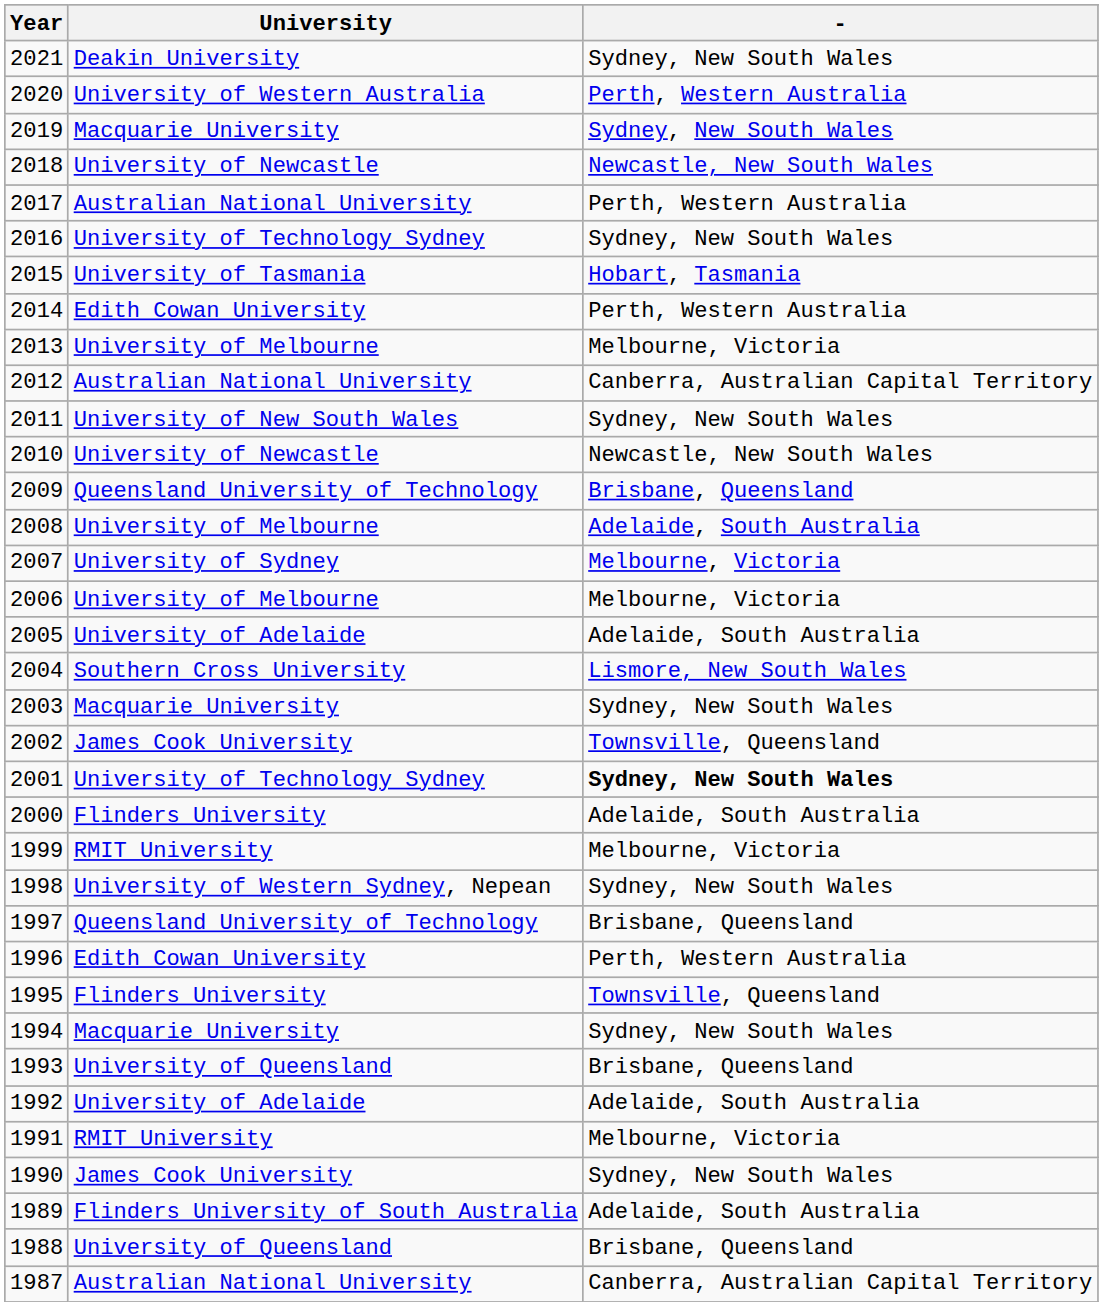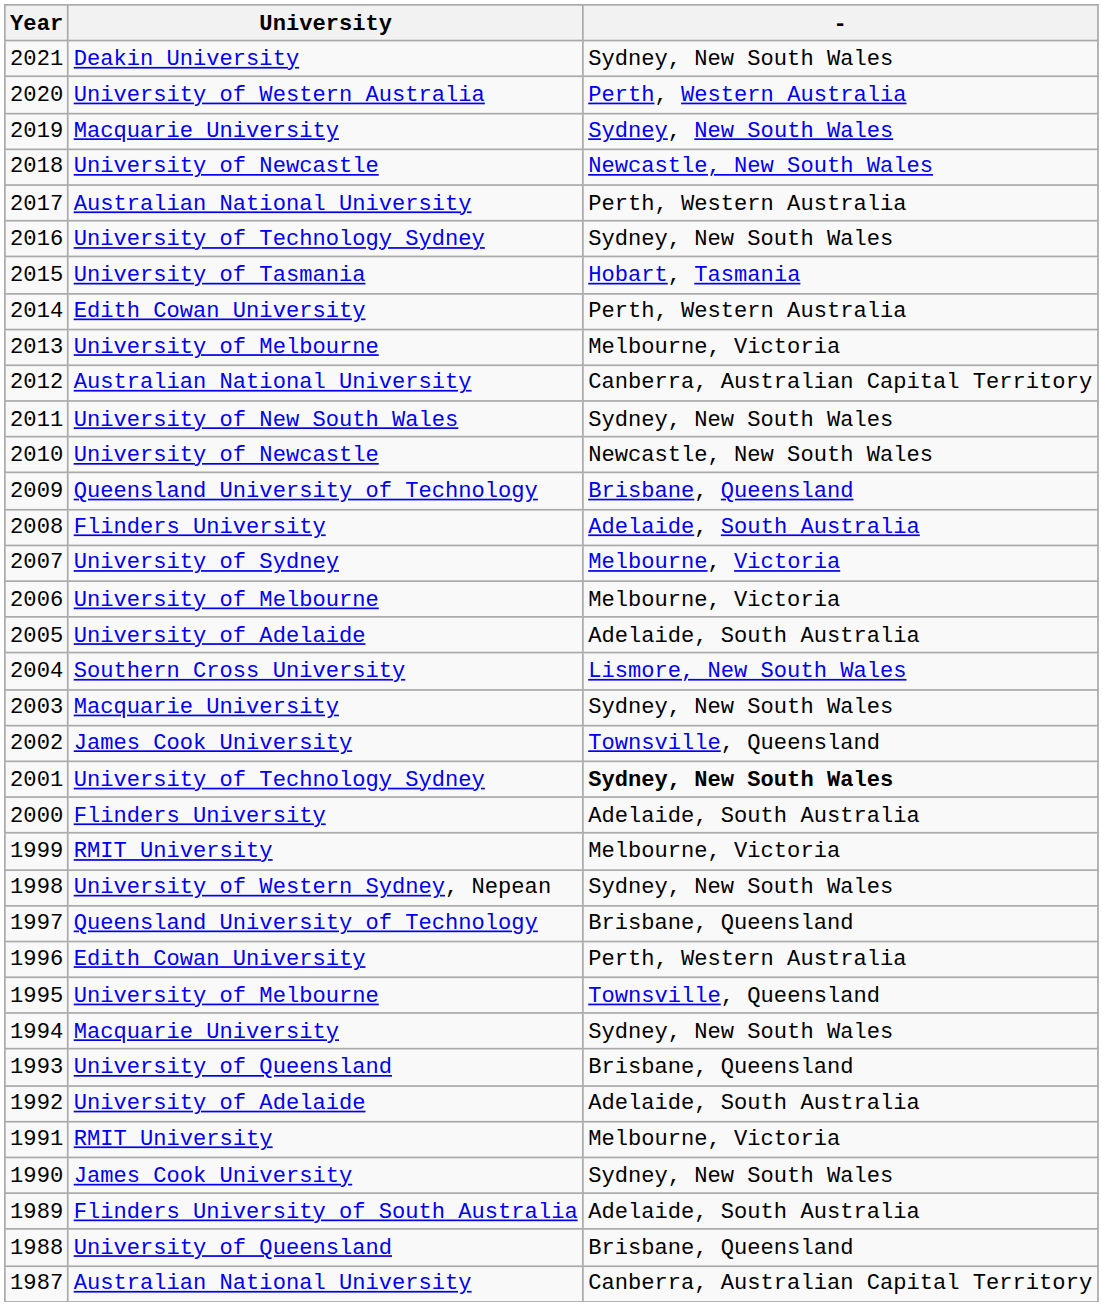 <table class="wikitable">
 <tr>
 <th>Year</th>
 <th>University</th>
 <th Location>-</th>
 </tr>
 <tr>
 <td>2021</td>
 <td><a href='#'>Deakin University</a></td>
 <td>Sydney, New South Wales</td>
 </tr>
 <tr>
 <td>2020</td>
 <td><a href='#'>University of Western Australia</a></td>
 <td><a href='#'>Perth</a>, <a href='#'>Western Australia</a></td>
 </tr>
 <tr>
 <td>2019</td>
 <td><a href='#'>Macquarie University</a></td>
 <td><a href='#'>Sydney</a>, <a href='#'>New South Wales</a></td>
 </tr>
 <tr>
 <td>2018</td>
 <td><a href='#'>University of Newcastle</a></td>
 <td><a href='#'>Newcastle, New South Wales</a></td>
 </tr>
 <tr>
 <td>2017</td>
 <td><a href='#'>Australian National University</a></td>
 <td>Perth, Western Australia</td>
 </tr>
 <tr>
 <td>2016</td>
 <td><a href='#'>University of Technology Sydney</a></td>
 <td>Sydney, New South Wales</td>
 </tr>
 <tr>
 <td>2015</td>
 <td><a href='#'>University of Tasmania</a></td>
 <td><a href='#'>Hobart</a>, <a href='#'>Tasmania</a></td>
 </tr>
 <tr>
 <td>2014</td>
 <td><a href='#'>Edith Cowan University</a></td>
 <td>Perth, Western Australia</td>
 </tr>
 <tr>
 <td>2013</td>
 <td><a href='#'>University of Melbourne</a></td>
 <td>Melbourne, Victoria</td>
 </tr>
 <tr>
 <td>2012</td>
 <td><a href='#'>Australian National University</a></td>
 <td>Canberra, Australian Capital Territory</td>
 </tr>
 <tr>
 <td>2011</td>
 <td><a href='#'>University of New South Wales</a></td>
 <td>Sydney, New South Wales</td>
 </tr>
 <tr>
 <td>2010</td>
 <td><a href='#'>University of Newcastle</a></td>
 <td>Newcastle, New South Wales</td>
 </tr>
 <tr>
 <td>2009</td>
 <td><a href='#'>Queensland University of Technology</a></td>
 <td><a href='#'>Brisbane</a>, <a href='#'>Queensland</a></td>
 </tr>
 <tr>
 <td>2008</td>
-<td><a href='#'>University of Melbourne</a></td>
+<td><a href='#'>Flinders University</a></td>
 <td><a href='#'>Adelaide</a>, <a href='#'>South Australia</a></td>
 </tr>
 <tr>
 <td>2007</td>
 <td><a href='#'>University of Sydney</a></td>
 <td><a href='#'>Melbourne</a>, <a href='#'>Victoria</a></td>
 </tr>
 <tr>
 <td>2006</td>
 <td><a href='#'>University of Melbourne</a></td>
 <td>Melbourne, Victoria</td>
 </tr>
 <tr>
 <td>2005</td>
 <td><a href='#'>University of Adelaide</a></td>
 <td>Adelaide, South Australia</td>
 </tr>
 <tr>
 <td>2004</td>
 <td><a href='#'>Southern Cross University</a></td>
 <td><a href='#'>Lismore, New South Wales</a></td>
 </tr>
 <tr>
 <td>2003</td>
 <td><a href='#'>Macquarie University</a></td>
 <td>Sydney, New South Wales</td>
 </tr>
 <tr>
 <td>2002</td>
 <td><a href='#'>James Cook University</a></td>
 <td><a href='#'>Townsville</a>, Queensland</td>
 </tr>
 <tr>
 <td>2001</td>
 <td><a href='#'>University of Technology Sydney</a></td>
 <td><strong>Sydney, New South Wales</strong></td>
 </tr>
 <tr>
 <td>2000</td>
 <td><a href='#'>Flinders University</a></td>
 <td>Adelaide, South Australia</td>
 </tr>
 <tr>
 <td>1999</td>
 <td><a href='#'>RMIT University</a></td>
 <td>Melbourne, Victoria</td>
 </tr>
 <tr>
 <td>1998</td>
 <td><a href='#'>University of Western Sydney</a>, Nepean</td>
 <td>Sydney, New South Wales</td>
 </tr>
 <tr>
 <td>1997</td>
 <td><a href='#'>Queensland University of Technology</a></td>
 <td>Brisbane, Queensland</td>
 </tr>
 <tr>
 <td>1996</td>
 <td><a href='#'>Edith Cowan University</a></td>
 <td>Perth, Western Australia</td>
 </tr>
 <tr>
 <td>1995</td>
-<td><a href='#'>Flinders University</a></td>
+<td><a href='#'>University of Melbourne</a></td>
 <td><a href='#'>Townsville</a>, Queensland</td>
 </tr>
 <tr>
 <td>1994</td>
 <td><a href='#'>Macquarie University</a></td>
 <td>Sydney, New South Wales</td>
 </tr>
 <tr>
 <td>1993</td>
 <td><a href='#'>University of Queensland</a></td>
 <td>Brisbane, Queensland</td>
 </tr>
 <tr>
 <td>1992</td>
 <td><a href='#'>University of Adelaide</a></td>
 <td>Adelaide, South Australia</td>
 </tr>
 <tr>
 <td>1991</td>
 <td><a href='#'>RMIT University</a></td>
 <td>Melbourne, Victoria</td>
 </tr>
 <tr>
 <td>1990</td>
 <td><a href='#'>James Cook University</a></td>
 <td>Sydney, New South Wales</td>
 </tr>
 <tr>
 <td>1989</td>
 <td><a href='#'>Flinders University of South Australia</a></td>
 <td>Adelaide, South Australia</td>
 </tr>
 <tr>
 <td>1988</td>
 <td><a href='#'>University of Queensland</a></td>
 <td>Brisbane, Queensland</td>
 </tr>
 <tr>
 <td>1987</td>
 <td><a href='#'>Australian National University</a></td>
 <td>Canberra, Australian Capital Territory</td>
 </tr>
 </table>
